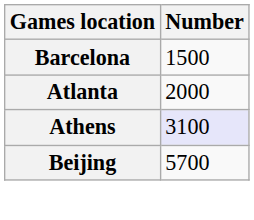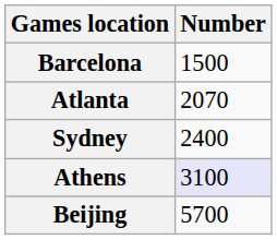 <table class="wikitable">
 <tr>
 <th scope="col">Games location</th>
 <th scope="col">Number</th>
 </tr>
 <tr>
 <th scope="row">Barcelona</th>
 <td>1500</td>
 </tr>
 <tr>
 <th scope="row">Atlanta</th>
-<td>2000</td>
+<td>2070</td>
+</tr>
+<tr>
+<th scope="row">Sydney</th>
+<td>2400</td>
 </tr>
 <tr>
 <th scope="row">Athens</th>
 <td style="background: lavender;">3100</td>
 </tr>
 <tr>
 <th scope="row">Beijing</th>
 <td>5700</td>
 </tr>
 </table>
